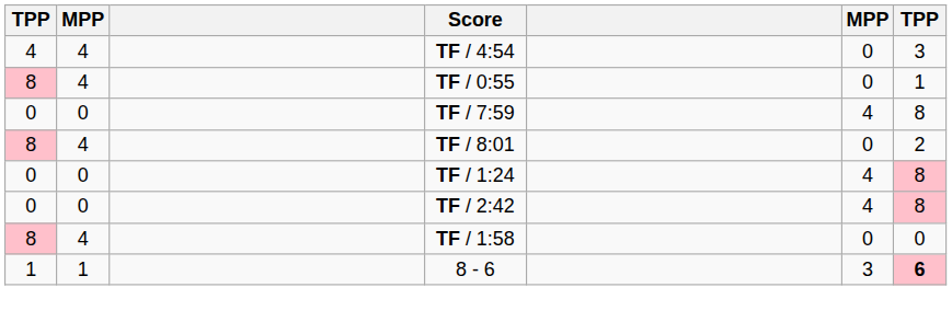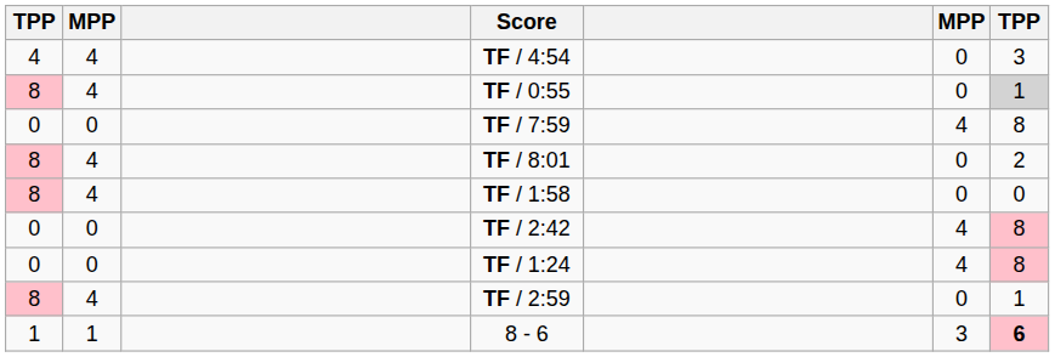 <table class="wikitable" style="text-align: center;" |>
 <tr>
 <th width="35">TPP</th>
 <th width="35">MPP</th>
 <th width="250"></th>
 <th width="75">Score</th>
 <th width="250"></th>
 <th width="35">MPP</th>
 <th width="35">TPP</th>
 </tr>
 <tr>
 <td>4</td>
 <td>4</td>
 <td style="text-align:left;"></td>
 <td><strong>TF</strong> / 4:54</td>
 <td style="text-align:left;"><strong></strong></td>
 <td>0</td>
 <td>3</td>
 </tr>
 <tr>
 <td bgcolor=pink>8</td>
 <td>4</td>
 <td style="text-align:left;"></td>
 <td><strong>TF</strong> / 0:55</td>
 <td style="text-align:left;"><strong></strong></td>
 <td>0</td>
-<td>1</td>
+<td style="background: lightgrey;">1</td>
 </tr>
 <tr>
 <td>0</td>
 <td>0</td>
 <td style="text-align:left;"><strong></strong></td>
 <td><strong>TF</strong> / 7:59</td>
 <td style="text-align:left;"></td>
 <td>4</td>
 <td>8</td>
 </tr>
 <tr>
 <td bgcolor=pink>8</td>
 <td>4</td>
 <td style="text-align:left;"></td>
 <td><strong>TF</strong> / 8:01</td>
 <td style="text-align:left;"><strong></strong></td>
 <td>0</td>
 <td>2</td>
 </tr>
 <tr>
+<td bgcolor=pink>8</td>
+<td>4</td>
+<td style="text-align:left;"></td>
+<td><strong>TF</strong> / 1:58</td>
+<td style="text-align:left;"><strong></strong></td>
 <td>0</td>
 <td>0</td>
-<td style="text-align:left;"><strong></strong></td>
-<td><strong>TF</strong> / 1:24</td>
-<td style="text-align:left;"></td>
-<td>4</td>
-<td bgcolor=pink>8</td>
 </tr>
 <tr>
 <td>0</td>
 <td>0</td>
 <td style="text-align:left;"><strong></strong></td>
 <td><strong>TF</strong> / 2:42</td>
 <td style="text-align:left;"></td>
 <td>4</td>
 <td bgcolor=pink>8</td>
 </tr>
 <tr>
+<td>0</td>
+<td>0</td>
+<td style="text-align:left;"><strong></strong></td>
+<td><strong>TF</strong> / 1:24</td>
+<td style="text-align:left;"></td>
+<td>4</td>
+<td bgcolor=pink>8</td>
+</tr>
+<tr>
 <td bgcolor=pink>8</td>
 <td>4</td>
 <td style="text-align:left;"></td>
-<td><strong>TF</strong> / 1:58</td>
+<td><strong>TF</strong> / 2:59</td>
 <td style="text-align:left;"><strong></strong></td>
 <td>0</td>
-<td>0</td>
+<td>1</td>
 </tr>
 <tr>
 <td>1</td>
 <td>1</td>
 <td style="text-align:left;"><strong></strong></td>
 <td>8 - 6</td>
 <td style="text-align:left;"></td>
 <td>3</td>
 <td bgcolor=pink><strong>6</strong></td>
 </tr>
 </table>
